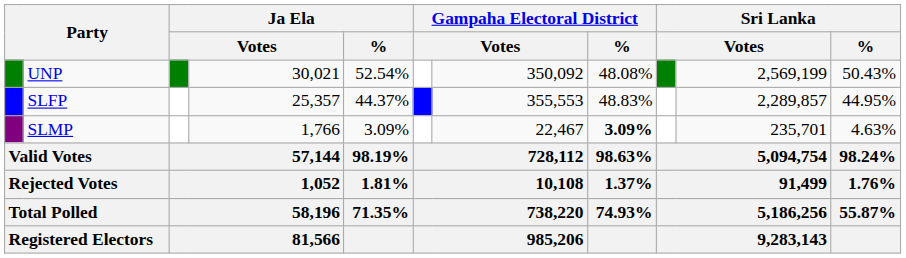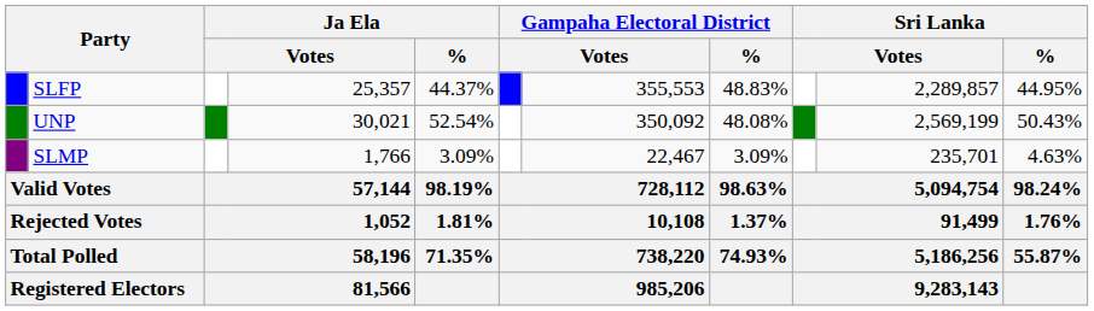 <table class="wikitable">
 <tr>
 <th colspan="2" width="144px"rowspan="2">Party</th>
 <th colspan="3" width="216px">Ja Ela</th>
 <th colspan="3" width="216px"><a href='#'>Gampaha Electoral District</a></th>
 <th colspan="3" width="216px">Sri Lanka</th>
 </tr>
 <tr>
 <th colspan="2" width="144px">Votes</th>
 <th>%</th>
 <th colspan="2" width="144px">Votes</th>
 <th>%</th>
 <th colspan="2" width="144px">Votes</th>
 <th>%</th>
 </tr>
 <tr>
+<td style="background-color:blue;" width="10px"></td>
+<td style="text-align:left;"><a href='#'>SLFP</a></td>
+<td style="background-color:white;" width="10px"></td>
+<td style="text-align:right;">25,357</td>
+<td style="text-align:right;">44.37%</td>
+<td style="background-color:blue;" width="10px"></td>
+<td style="text-align:right;">355,553</td>
+<td style="text-align:right;">48.83%</td>
+<td style="background-color:white;" width="10px"></td>
+<td style="text-align:right;">2,289,857</td>
+<td style="text-align:right;">44.95%</td>
+</tr>
+<tr>
 <td style="background-color:green;" width="10px"></td>
 <td style="text-align:left;"><a href='#'>UNP</a></td>
 <td style="background-color:green;" width="10px"></td>
 <td style="text-align:right;">30,021</td>
 <td style="text-align:right;">52.54%</td>
 <td style="background-color:white;" width="10px"></td>
 <td style="text-align:right;">350,092</td>
 <td style="text-align:right;">48.08%</td>
 <td style="background-color:green;" width="10px"></td>
 <td style="text-align:right;">2,569,199</td>
 <td style="text-align:right;">50.43%</td>
 </tr>
 <tr>
-<td style="background-color:blue;" width="10px"></td>
-<td style="text-align:left;"><a href='#'>SLFP</a></td>
-<td style="background-color:white;" width="10px"></td>
-<td style="text-align:right;">25,357</td>
-<td style="text-align:right;">44.37%</td>
-<td style="background-color:blue;" width="10px"></td>
-<td style="text-align:right;">355,553</td>
-<td style="text-align:right;">48.83%</td>
-<td style="background-color:white;" width="10px"></td>
-<td style="text-align:right;">2,289,857</td>
-<td style="text-align:right;">44.95%</td>
-</tr>
-<tr>
 <td style="background-color:purple;" width="10px"></td>
 <td style="text-align:left;"><a href='#'>SLMP</a></td>
 <td style="background-color:white;" width="10px"></td>
 <td style="text-align:right;">1,766</td>
 <td style="text-align:right;">3.09%</td>
 <td style="background-color:white;" width="10px"></td>
 <td style="text-align:right;">22,467</td>
-<td style="text-align:right;"><strong>3.09%</strong></td>
+<td style="text-align:right;">3.09%</td>
 <td style="background-color:white;" width="10px"></td>
 <td style="text-align:right;">235,701</td>
 <td style="text-align:right;">4.63%</td>
 </tr>
 <tr>
 <th colspan="2" width="144px"style="text-align:left;">Valid Votes</th>
 <th style="text-align:right;"colspan="2" width="144px">57,144</th>
 <th style="text-align:right;">98.19%</th>
 <th style="text-align:right;"colspan="2" width="144px">728,112</th>
 <th style="text-align:right;">98.63%</th>
 <th style="text-align:right;"colspan="2" width="144px">5,094,754</th>
 <th style="text-align:right;">98.24%</th>
 </tr>
 <tr>
 <th colspan="2" width="144px"style="text-align:left;">Rejected Votes</th>
 <th style="text-align:right;"colspan="2" width="144px">1,052</th>
 <th style="text-align:right;">1.81%</th>
 <th style="text-align:right;"colspan="2" width="144px">10,108</th>
 <th style="text-align:right;">1.37%</th>
 <th style="text-align:right;"colspan="2" width="144px">91,499</th>
 <th style="text-align:right;">1.76%</th>
 </tr>
 <tr>
 <th colspan="2" width="144px"style="text-align:left;">Total Polled</th>
 <th style="text-align:right;"colspan="2" width="144px">58,196</th>
 <th style="text-align:right;">71.35%</th>
 <th style="text-align:right;"colspan="2" width="144px">738,220</th>
 <th style="text-align:right;">74.93%</th>
 <th style="text-align:right;"colspan="2" width="144px">5,186,256</th>
 <th style="text-align:right;">55.87%</th>
 </tr>
 <tr>
 <th colspan="2" width="144px"style="text-align:left;">Registered Electors</th>
 <th style="text-align:right;"colspan="2" width="144px">81,566</th>
 <th></th>
 <th style="text-align:right;"colspan="2" width="144px">985,206</th>
 <th></th>
 <th style="text-align:right;"colspan="2" width="144px">9,283,143</th>
 <th></th>
 </tr>
 </table>
